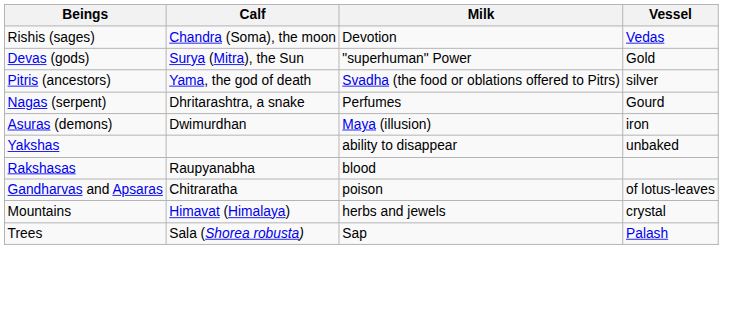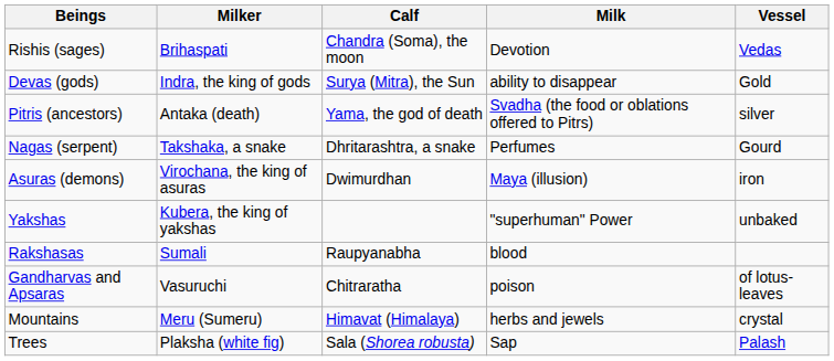 <table class="wikitable">
 <tr>
 <th>Beings</th>
+<th>Milker</th>
 <th>Calf</th>
 <th>Milk</th>
 <th>Vessel</th>
 </tr>
 <tr>
 <td>Rishis (sages)</td>
+<td><a href='#'>Brihaspati</a></td>
 <td><a href='#'>Chandra</a> (Soma), the moon</td>
 <td>Devotion</td>
 <td><a href='#'>Vedas</a></td>
 </tr>
 <tr>
 <td><a href='#'>Devas</a> (gods)</td>
+<td><a href='#'>Indra</a>, the king of gods</td>
 <td><a href='#'>Surya</a> (<a href='#'>Mitra</a>), the Sun</td>
-<td>"superhuman" Power</td>
+<td>ability to disappear</td>
 <td>Gold</td>
 </tr>
 <tr>
 <td><a href='#'>Pitris</a> (ancestors)</td>
+<td>Antaka (death)</td>
 <td><a href='#'>Yama</a>, the god of death</td>
 <td><a href='#'>Svadha</a> (the food or oblations offered to Pitrs)</td>
 <td>silver</td>
 </tr>
 <tr>
 <td><a href='#'>Nagas</a> (serpent)</td>
+<td><a href='#'>Takshaka</a>, a snake</td>
 <td>Dhritarashtra, a snake</td>
 <td>Perfumes</td>
 <td>Gourd</td>
 </tr>
 <tr>
 <td><a href='#'>Asuras</a> (demons)</td>
+<td><a href='#'>Virochana</a>, the king of asuras</td>
 <td>Dwimurdhan</td>
 <td><a href='#'>Maya</a> (illusion)</td>
 <td>iron</td>
 </tr>
 <tr>
 <td><a href='#'>Yakshas</a></td>
+<td><a href='#'>Kubera</a>, the king of yakshas</td>
 <td></td>
-<td>ability to disappear</td>
+<td>"superhuman" Power</td>
 <td>unbaked</td>
 </tr>
 <tr>
 <td><a href='#'>Rakshasas</a></td>
+<td><a href='#'>Sumali</a></td>
 <td>Raupyanabha</td>
 <td>blood</td>
 <td></td>
 </tr>
 <tr>
 <td><a href='#'>Gandharvas</a> and <a href='#'>Apsaras</a></td>
+<td>Vasuruchi</td>
 <td>Chitraratha</td>
 <td>poison</td>
 <td>of lotus-leaves</td>
 </tr>
 <tr>
 <td>Mountains</td>
+<td><a href='#'>Meru</a> (Sumeru)</td>
 <td><a href='#'>Himavat</a> (<a href='#'>Himalaya</a>)</td>
 <td>herbs and jewels</td>
 <td>crystal</td>
 </tr>
 <tr>
 <td>Trees</td>
+<td>Plaksha (<a href='#'>white fig</a>)</td>
 <td>Sala (<em><a href='#'>Shorea robusta</a>)</em></td>
 <td>Sap</td>
 <td><a href='#'>Palash</a></td>
 </tr>
 </table>
